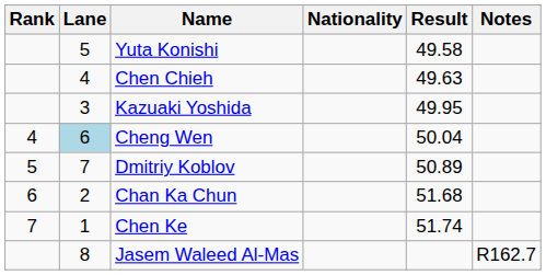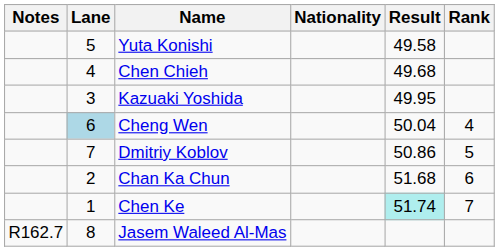 <table class="wikitable sortable" style="text-align:center">
 <tr>
-<th>Rank</th>
+<th>Notes</th>
 <th>Lane</th>
 <th>Name</th>
 <th>Nationality</th>
 <th>Result</th>
-<th>Notes</th>
+<th>Rank</th>
 </tr>
 <tr>
 <td></td>
 <td>5</td>
 <td align=left><a href='#'>Yuta Konishi</a></td>
 <td align=left></td>
 <td>49.58</td>
 <td></td>
 </tr>
 <tr>
 <td></td>
 <td>4</td>
 <td align=left><a href='#'>Chen Chieh</a></td>
 <td align=left></td>
-<td>49.63</td>
+<td>49.68</td>
 <td></td>
 </tr>
 <tr>
 <td></td>
 <td>3</td>
 <td align=left><a href='#'>Kazuaki Yoshida</a></td>
 <td align=left></td>
 <td>49.95</td>
 <td></td>
 </tr>
 <tr>
-<td>4</td>
+<td></td>
 <td style="background: lightblue;">6</td>
 <td align=left><a href='#'>Cheng Wen</a></td>
 <td align=left></td>
 <td>50.04</td>
-<td></td>
+<td>4</td>
 </tr>
 <tr>
-<td>5</td>
+<td></td>
 <td>7</td>
 <td align=left><a href='#'>Dmitriy Koblov</a></td>
 <td align=left></td>
-<td>50.89</td>
-<td></td>
+<td>50.86</td>
+<td>5</td>
 </tr>
 <tr>
-<td>6</td>
+<td></td>
 <td>2</td>
 <td align=left><a href='#'>Chan Ka Chun</a></td>
 <td align=left></td>
 <td>51.68</td>
-<td></td>
+<td>6</td>
 </tr>
 <tr>
-<td>7</td>
+<td></td>
 <td>1</td>
 <td align=left><a href='#'>Chen Ke</a></td>
 <td align=left></td>
-<td>51.74</td>
-<td></td>
+<td style="background: paleturquoise;">51.74</td>
+<td>7</td>
 </tr>
 <tr>
-<td></td>
+<td>R162.7</td>
 <td>8</td>
 <td align=left><a href='#'>Jasem Waleed Al-Mas</a></td>
 <td align=left></td>
 <td></td>
-<td>R162.7</td>
+<td></td>
 </tr>
 </table>
